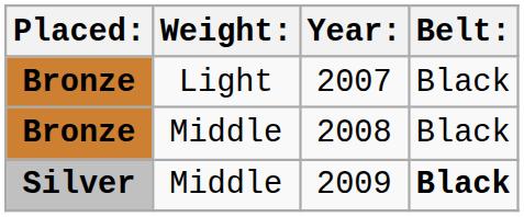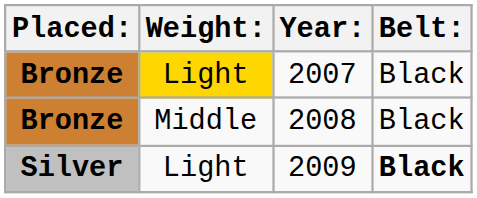 <table class="wikitable" border="1" style="text-align:center;">
 <tr>
 <th>Placed:</th>
 <th>Weight:</th>
 <th>Year:</th>
 <th>Belt:</th>
 </tr>
 <tr>
 <td bgcolor=#CD7F32><span><strong>Bronze</strong></span></td>
-<td>Light</td>
+<td style="background: gold;">Light</td>
 <td>2007</td>
 <td>Black</td>
 </tr>
 <tr>
 <td bgcolor=#CD7F32><span><strong>Bronze</strong></span></td>
 <td>Middle</td>
 <td>2008</td>
 <td>Black</td>
 </tr>
 <tr>
 <td bgcolor=#C0C0C0><span><strong>Silver</strong></span></td>
-<td>Middle</td>
+<td>Light</td>
 <td>2009</td>
 <td><strong>Black</strong></td>
 </tr>
 <tr>
 </tr>
 </table>
